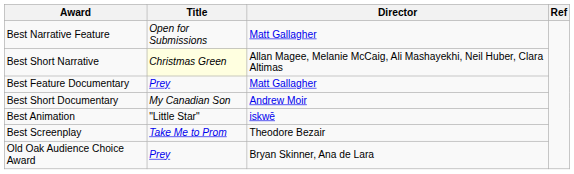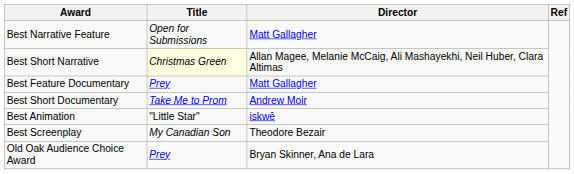 <table class="wikitable" width=100%>
 <tr>
 <th>Award</th>
 <th>Title</th>
 <th>Director</th>
 <th>Ref</th>
 </tr>
 <tr>
 <td>Best Narrative Feature</td>
 <td><em>Open for Submissions</em></td>
 <td><a href='#'>Matt Gallagher</a></td>
 <td rowspan=7></td>
 </tr>
 <tr>
 <td>Best Short Narrative</td>
 <td style="background: lightyellow;"><em>Christmas Green</em></td>
 <td>Allan Magee, Melanie McCaig, Ali Mashayekhi, Neil Huber, Clara Altimas</td>
 </tr>
 <tr>
 <td>Best Feature Documentary</td>
 <td><em><a href='#'>Prey</a></em></td>
 <td><a href='#'>Matt Gallagher</a></td>
 </tr>
 <tr>
 <td>Best Short Documentary</td>
-<td><em>My Canadian Son</em></td>
+<td><em><a href='#'>Take Me to Prom</a></em></td>
 <td><a href='#'>Andrew Moir</a></td>
 </tr>
 <tr>
 <td>Best Animation</td>
 <td>"Little Star"</td>
 <td><a href='#'>iskwē</a></td>
 </tr>
 <tr>
 <td>Best Screenplay</td>
-<td><em><a href='#'>Take Me to Prom</a></em></td>
+<td><em>My Canadian Son</em></td>
 <td>Theodore Bezair</td>
 </tr>
 <tr>
 <td>Old Oak Audience Choice Award</td>
 <td><em><a href='#'>Prey</a></em></td>
 <td>Bryan Skinner, Ana de Lara</td>
 </tr>
 </table>
